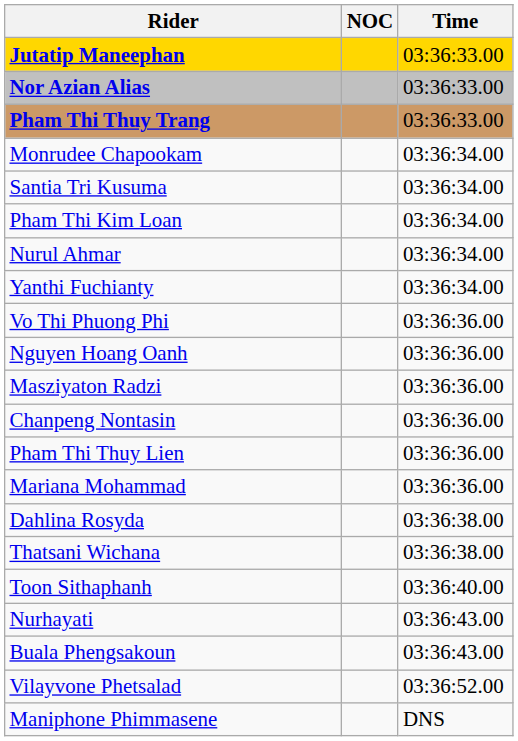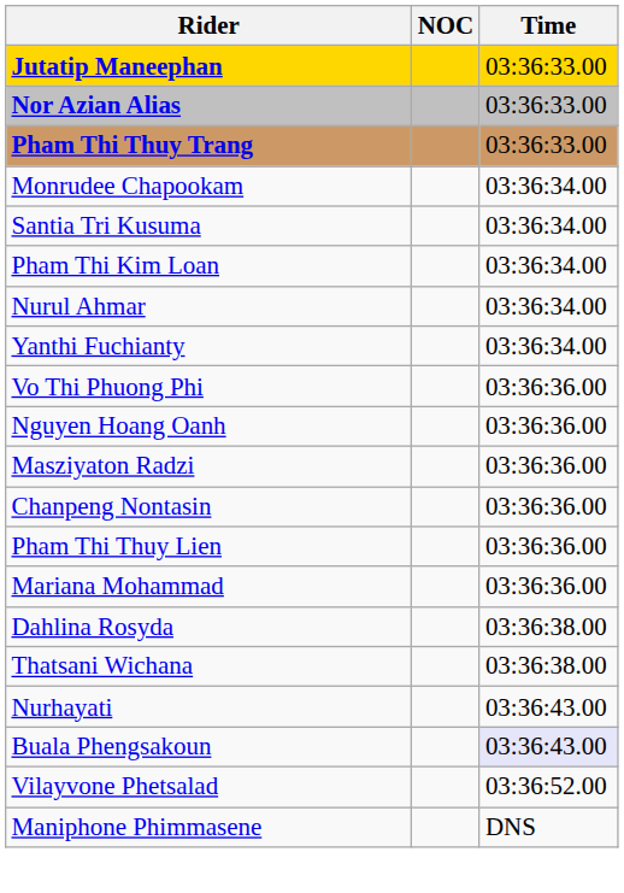 <table class=wikitable style="text-align:left">
 <tr>
 <th width=250>Rider</th>
 <th width=10>NOC</th>
 <th width=80>Time</th>
 </tr>
 <tr bgcolor=gold>
 <td><strong><a href='#'>Jutatip Maneephan</a></strong></td>
 <td></td>
 <td>03:36:33.00</td>
 </tr>
 <tr bgcolor=silver>
 <td><strong><a href='#'>Nor Azian Alias</a></strong></td>
 <td></td>
 <td>03:36:33.00</td>
 </tr>
 <tr bgcolor=CC9966>
 <td><strong><a href='#'>Pham Thi Thuy Trang</a></strong></td>
 <td></td>
 <td>03:36:33.00</td>
 </tr>
 <tr>
 <td><a href='#'>Monrudee Chapookam</a></td>
 <td></td>
 <td>03:36:34.00</td>
 </tr>
 <tr>
 <td><a href='#'>Santia Tri Kusuma</a></td>
 <td></td>
 <td>03:36:34.00</td>
 </tr>
 <tr>
 <td><a href='#'>Pham Thi Kim Loan</a></td>
 <td></td>
 <td>03:36:34.00</td>
 </tr>
 <tr>
 <td><a href='#'>Nurul Ahmar</a></td>
 <td></td>
 <td>03:36:34.00</td>
 </tr>
 <tr>
 <td><a href='#'>Yanthi Fuchianty</a></td>
 <td></td>
 <td>03:36:34.00</td>
 </tr>
 <tr>
 <td><a href='#'>Vo Thi Phuong Phi</a></td>
 <td></td>
 <td>03:36:36.00</td>
 </tr>
 <tr>
 <td><a href='#'>Nguyen Hoang Oanh</a></td>
 <td></td>
 <td>03:36:36.00</td>
 </tr>
 <tr>
 <td><a href='#'>Masziyaton Radzi</a></td>
 <td></td>
 <td>03:36:36.00</td>
 </tr>
 <tr>
 <td><a href='#'>Chanpeng Nontasin</a></td>
 <td></td>
 <td>03:36:36.00</td>
 </tr>
 <tr>
 <td><a href='#'>Pham Thi Thuy Lien</a></td>
 <td></td>
 <td>03:36:36.00</td>
 </tr>
 <tr>
 <td><a href='#'>Mariana Mohammad</a></td>
 <td></td>
 <td>03:36:36.00</td>
 </tr>
 <tr>
 <td><a href='#'>Dahlina Rosyda</a></td>
 <td></td>
 <td>03:36:38.00</td>
 </tr>
 <tr>
 <td><a href='#'>Thatsani Wichana</a></td>
 <td></td>
 <td>03:36:38.00</td>
 </tr>
 <tr>
-<td><a href='#'>Toon Sithaphanh</a></td>
-<td></td>
-<td>03:36:40.00</td>
-</tr>
-<tr>
 <td><a href='#'>Nurhayati</a></td>
 <td></td>
 <td>03:36:43.00</td>
 </tr>
 <tr>
 <td><a href='#'>Buala Phengsakoun</a></td>
 <td></td>
-<td>03:36:43.00</td>
+<td style="background: lavender;">03:36:43.00</td>
 </tr>
 <tr>
 <td><a href='#'>Vilayvone Phetsalad</a></td>
 <td></td>
 <td>03:36:52.00</td>
 </tr>
 <tr>
 <td><a href='#'>Maniphone Phimmasene</a></td>
 <td></td>
 <td>DNS</td>
 </tr>
 </table>
